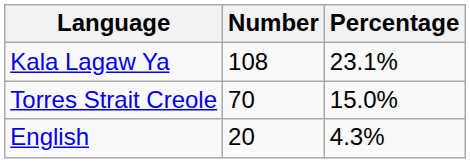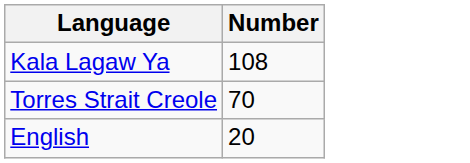 <table class="wikitable sortable">
 <tr>
 <th>Language</th>
 <th>Number</th>
-<th>Percentage</th>
 </tr>
 <tr>
 <td><a href='#'>Kala Lagaw Ya</a></td>
 <td>108</td>
-<td>23.1%</td>
 </tr>
 <tr>
 <td><a href='#'>Torres Strait Creole</a></td>
 <td>70</td>
-<td>15.0%</td>
 </tr>
 <tr>
 <td><a href='#'>English</a></td>
 <td>20</td>
-<td>4.3%</td>
 </tr>
 </table>
